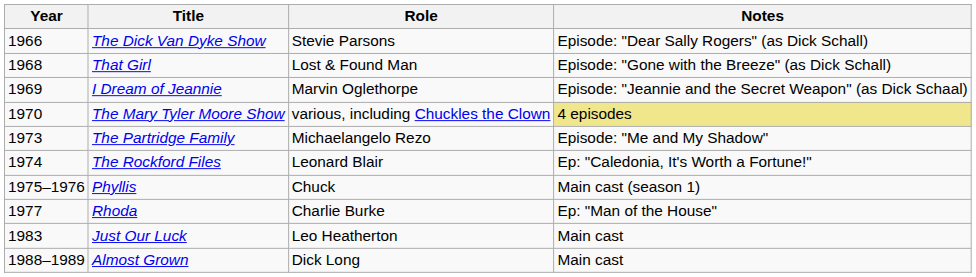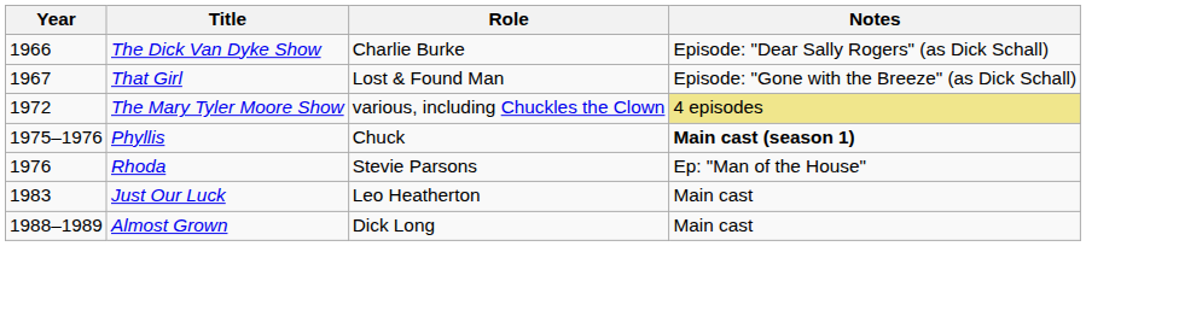 <table class="wikitable">
 <tr>
 <th>Year</th>
 <th>Title</th>
 <th>Role</th>
 <th>Notes</th>
 </tr>
 <tr>
 <td>1966</td>
 <td><em><a href='#'>The Dick Van Dyke Show</a></em></td>
-<td>Stevie Parsons</td>
+<td>Charlie Burke</td>
 <td>Episode: "Dear Sally Rogers" (as Dick Schall)</td>
 </tr>
 <tr>
-<td>1968</td>
+<td>1967</td>
 <td><em><a href='#'>That Girl</a></em></td>
 <td>Lost & Found Man</td>
 <td>Episode: "Gone with the Breeze" (as Dick Schall)</td>
 </tr>
 <tr>
-<td>1969</td>
-<td><em><a href='#'>I Dream of Jeannie</a></em></td>
-<td>Marvin Oglethorpe</td>
-<td>Episode: "Jeannie and the Secret Weapon" (as Dick Schaal)</td>
-</tr>
-<tr>
-<td>1970</td>
+<td>1972</td>
 <td><em><a href='#'>The Mary Tyler Moore Show</a></em></td>
 <td>various, including <a href='#'>Chuckles the Clown</a></td>
 <td style="background: khaki;">4 episodes</td>
 </tr>
 <tr>
-<td>1973</td>
-<td><em><a href='#'>The Partridge Family</a></em></td>
-<td>Michaelangelo Rezo</td>
-<td>Episode: "Me and My Shadow"</td>
-</tr>
-<tr>
-<td>1974</td>
-<td><em><a href='#'>The Rockford Files</a></em></td>
-<td>Leonard Blair</td>
-<td>Ep: "Caledonia, It's Worth a Fortune!"</td>
-</tr>
-<tr>
 <td>1975–1976</td>
 <td><em><a href='#'>Phyllis</a></em></td>
 <td>Chuck</td>
-<td>Main cast (season 1)</td>
+<td><strong>Main cast (season 1)</strong></td>
 </tr>
 <tr>
-<td>1977</td>
+<td>1976</td>
 <td><em><a href='#'>Rhoda</a></em></td>
-<td>Charlie Burke</td>
+<td>Stevie Parsons</td>
 <td>Ep: "Man of the House"</td>
 </tr>
 <tr>
 <td>1983</td>
 <td><em><a href='#'>Just Our Luck</a></em></td>
 <td>Leo Heatherton</td>
 <td>Main cast</td>
 </tr>
 <tr>
 <td>1988–1989</td>
 <td><em><a href='#'>Almost Grown</a></em></td>
 <td>Dick Long</td>
 <td>Main cast</td>
 </tr>
 </table>
